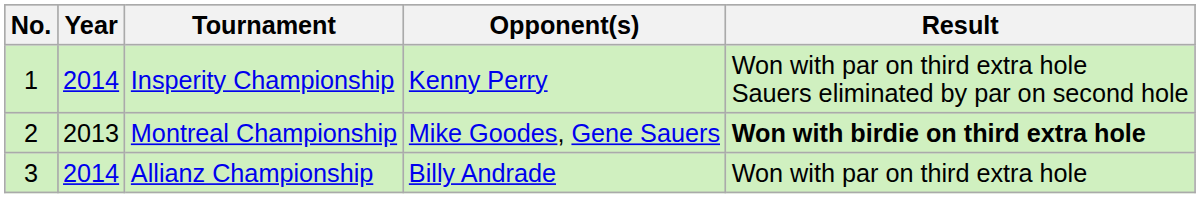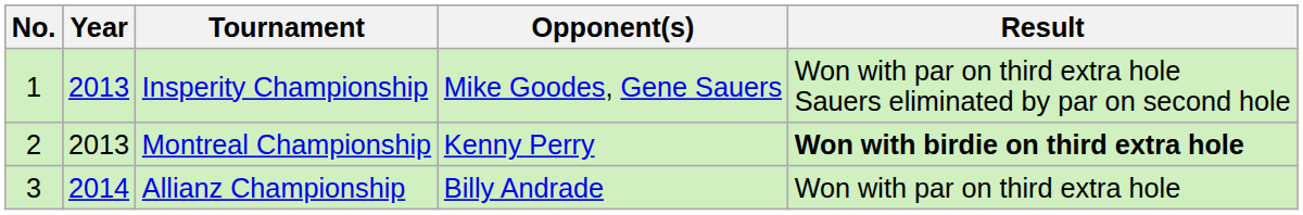 <table class="wikitable" style="font-size:95%;">
 <tr>
 <th>No.</th>
 <th>Year</th>
 <th>Tournament</th>
 <th>Opponent(s)</th>
 <th>Result</th>
 </tr>
 <tr style="background:#D0F0C0;">
 <td align=center>1</td>
-<td><a href='#'>2014</a></td>
+<td><a href='#'>2013</a></td>
 <td><a href='#'>Insperity Championship</a></td>
-<td> <a href='#'>Kenny Perry</a></td>
+<td> <a href='#'>Mike Goodes</a>,  <a href='#'>Gene Sauers</a></td>
 <td>Won with par on third extra hole<br>Sauers eliminated by par on second hole</td>
 </tr>
 <tr style="background:#D0F0C0;">
 <td align=center>2</td>
 <td>2013</td>
 <td><a href='#'>Montreal Championship</a></td>
-<td> <a href='#'>Mike Goodes</a>,  <a href='#'>Gene Sauers</a></td>
+<td> <a href='#'>Kenny Perry</a></td>
 <td><strong>Won with birdie on third extra hole</strong></td>
 </tr>
 <tr style="background:#D0F0C0;">
 <td align=center>3</td>
 <td><a href='#'>2014</a></td>
 <td><a href='#'>Allianz Championship</a></td>
 <td> <a href='#'>Billy Andrade</a></td>
 <td>Won with par on third extra hole</td>
 </tr>
 </table>
